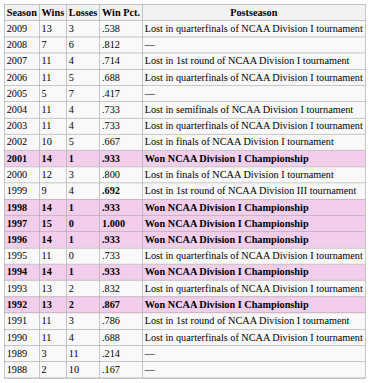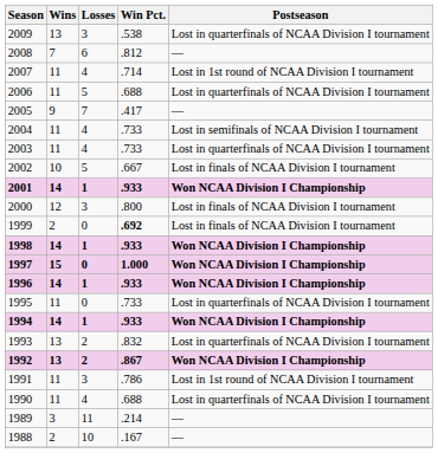 <table class="wikitable sortable">
 <tr>
 <th>Season</th>
 <th>Wins</th>
 <th>Losses</th>
 <th>Win Pct.</th>
 <th>Postseason</th>
 </tr>
 <tr>
 <td>2009</td>
 <td>13</td>
 <td>3</td>
 <td>.538</td>
 <td>Lost in quarterfinals of NCAA Division I tournament</td>
 </tr>
 <tr>
 <td>2008</td>
 <td>7</td>
 <td>6</td>
 <td>.812</td>
 <td>—</td>
 </tr>
 <tr>
 <td>2007</td>
 <td>11</td>
 <td>4</td>
 <td>.714</td>
 <td>Lost in 1st round of NCAA Division I tournament</td>
 </tr>
 <tr>
 <td>2006</td>
 <td>11</td>
 <td>5</td>
 <td>.688</td>
 <td>Lost in quarterfinals of NCAA Division I tournament</td>
 </tr>
 <tr>
 <td>2005</td>
-<td>5</td>
+<td>9</td>
 <td>7</td>
 <td>.417</td>
 <td>—</td>
 </tr>
 <tr>
 <td>2004</td>
 <td>11</td>
 <td>4</td>
 <td>.733</td>
 <td>Lost in semifinals of NCAA Division I tournament</td>
 </tr>
 <tr>
 <td>2003</td>
 <td>11</td>
 <td>4</td>
 <td>.733</td>
 <td>Lost in quarterfinals of NCAA Division I tournament</td>
 </tr>
 <tr>
 <td>2002</td>
 <td>10</td>
 <td>5</td>
 <td>.667</td>
 <td>Lost in finals of NCAA Division I tournament</td>
 </tr>
 <tr bgcolor="#F2CEEC">
 <td><strong>2001</strong></td>
 <td><strong>14</strong></td>
 <td><strong>1</strong></td>
 <td><strong>.933</strong></td>
 <td><strong>Won NCAA Division I Championship</strong></td>
 </tr>
 <tr>
 <td>2000</td>
 <td>12</td>
 <td>3</td>
 <td>.800</td>
 <td>Lost in finals of NCAA Division I tournament</td>
 </tr>
 <tr>
 <td>1999</td>
-<td>9</td>
-<td>4</td>
+<td>2</td>
+<td>0</td>
 <td><strong>.692</strong></td>
-<td>Lost in 1st round of NCAA Division III tournament</td>
+<td>Lost in finals of NCAA Division I tournament</td>
 </tr>
 <tr bgcolor="#F2CEEC">
 <td><strong>1998</strong></td>
 <td><strong>14</strong></td>
 <td><strong>1</strong></td>
 <td><strong>.933</strong></td>
 <td><strong>Won NCAA Division I Championship</strong></td>
 </tr>
 <tr bgcolor="#F2CEEC">
 <td><strong>1997</strong></td>
 <td><strong>15</strong></td>
 <td><strong>0</strong></td>
 <td><strong>1.000</strong></td>
 <td><strong>Won NCAA Division I Championship</strong></td>
 </tr>
 <tr bgcolor="#F2CEEC">
 <td><strong>1996</strong></td>
 <td><strong>14</strong></td>
 <td><strong>1</strong></td>
 <td><strong>.933</strong></td>
 <td><strong>Won NCAA Division I Championship</strong></td>
 </tr>
 <tr>
 <td>1995</td>
 <td>11</td>
 <td>0</td>
 <td>.733</td>
 <td>Lost in quarterfinals of NCAA Division I tournament</td>
 </tr>
 <tr bgcolor="#F2CEEC">
 <td><strong>1994</strong></td>
 <td><strong>14</strong></td>
 <td><strong>1</strong></td>
 <td><strong>.933</strong></td>
 <td><strong>Won NCAA Division I Championship</strong></td>
 </tr>
 <tr>
 <td>1993</td>
 <td>13</td>
 <td>2</td>
 <td>.832</td>
 <td>Lost in quarterfinals of NCAA Division I tournament</td>
 </tr>
 <tr bgcolor="#F2CEEC">
 <td><strong>1992</strong></td>
 <td><strong>13</strong></td>
 <td><strong>2</strong></td>
 <td><strong>.867</strong></td>
 <td><strong>Won NCAA Division I Championship</strong></td>
 </tr>
 <tr>
 <td>1991</td>
 <td>11</td>
 <td>3</td>
 <td>.786</td>
 <td>Lost in 1st round of NCAA Division I tournament</td>
 </tr>
 <tr>
 <td>1990</td>
 <td>11</td>
 <td>4</td>
 <td>.688</td>
 <td>Lost in quarterfinals of NCAA Division I tournament</td>
 </tr>
 <tr>
 <td>1989</td>
 <td>3</td>
 <td>11</td>
 <td>.214</td>
 <td>—</td>
 </tr>
 <tr>
 <td>1988</td>
 <td>2</td>
 <td>10</td>
 <td>.167</td>
 <td>—</td>
 </tr>
 <tr>
 </tr>
 </table>
